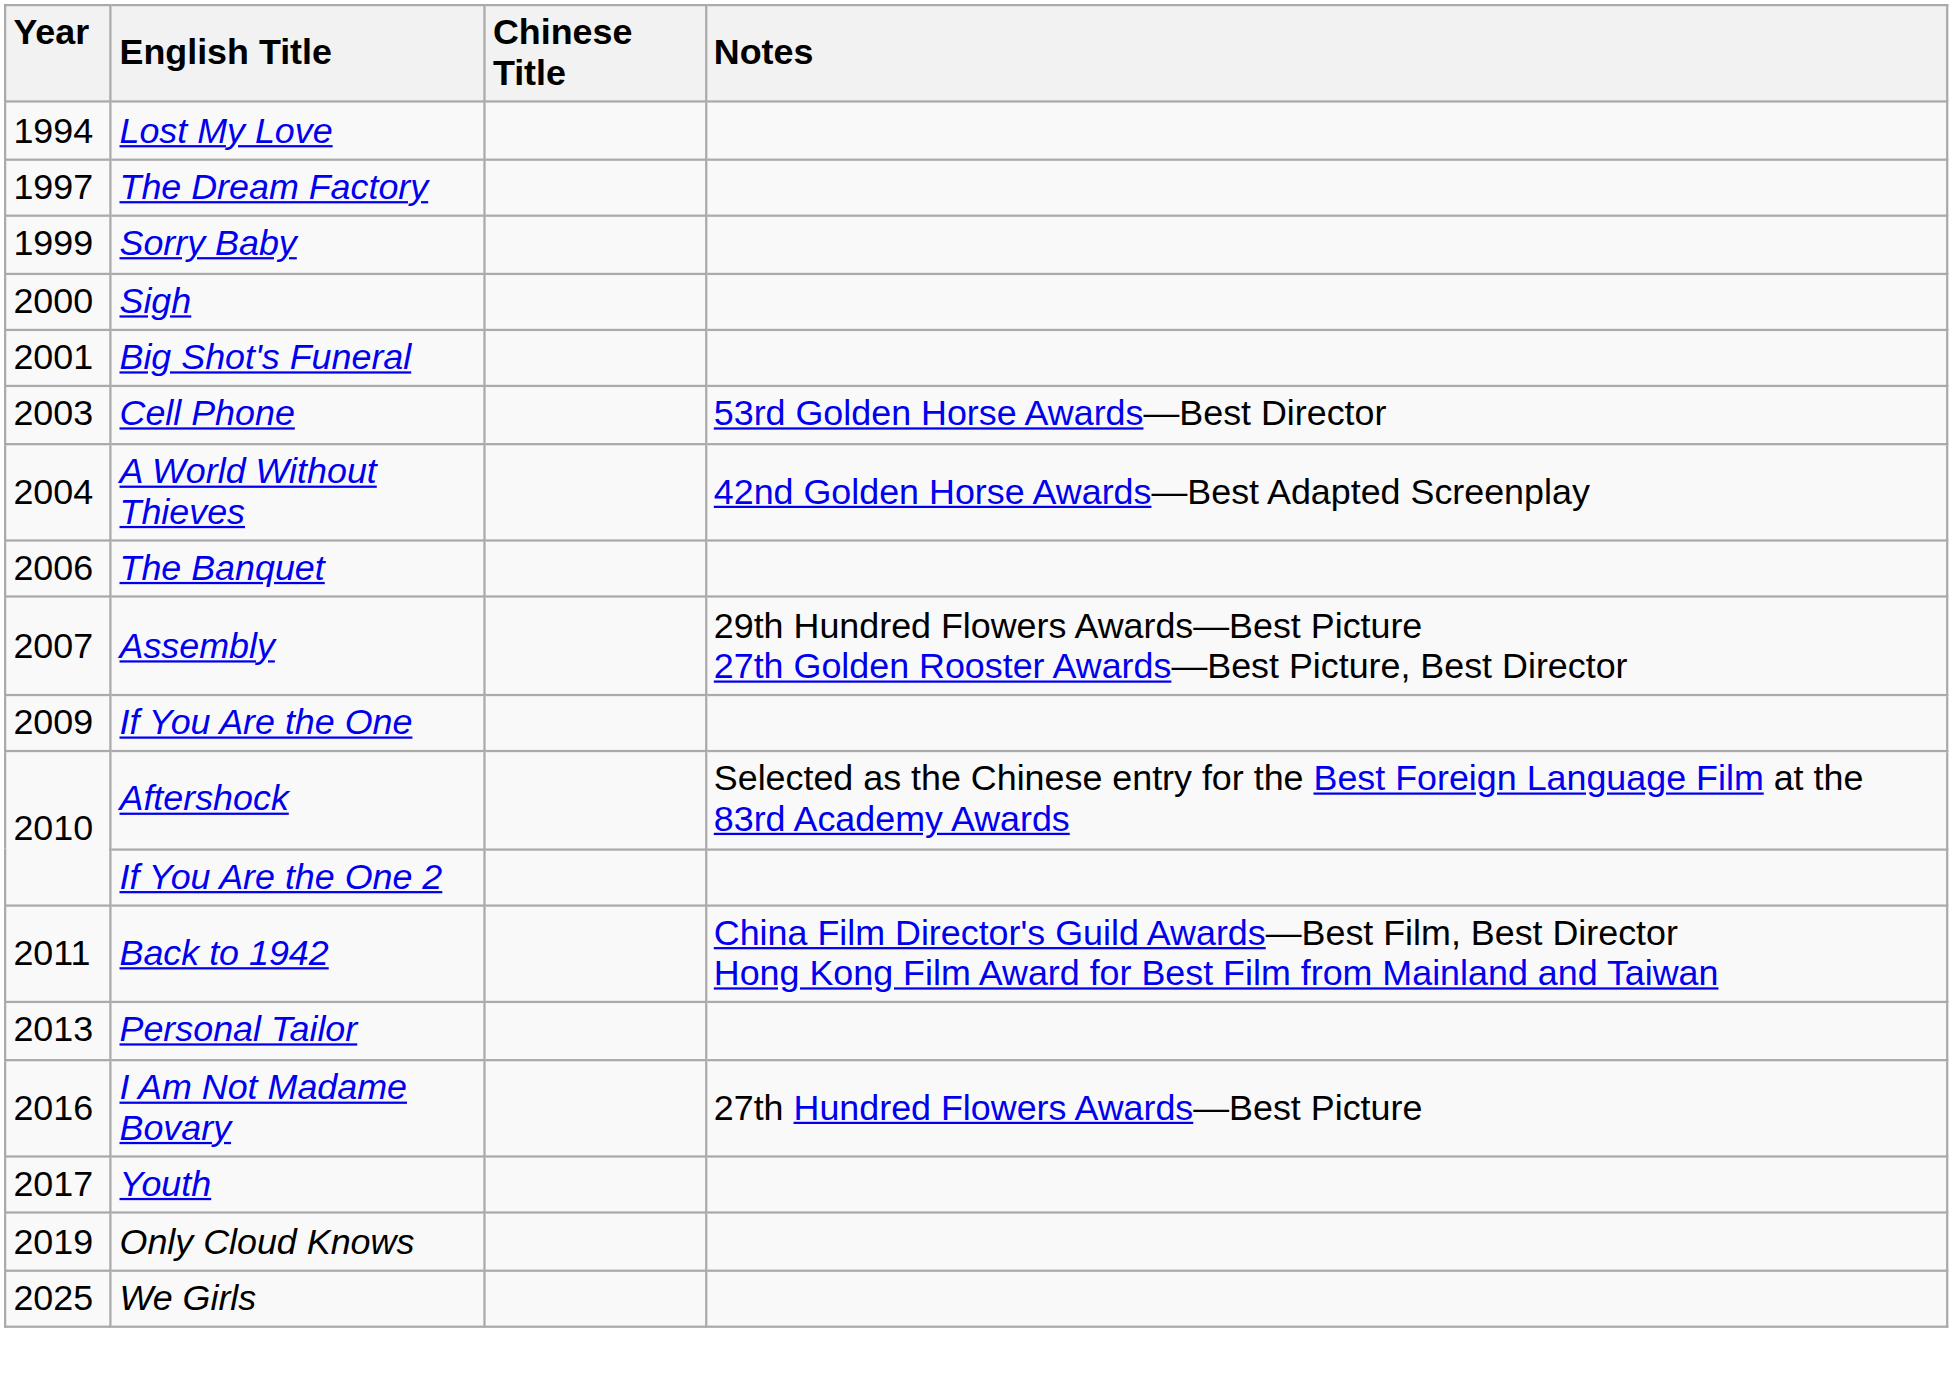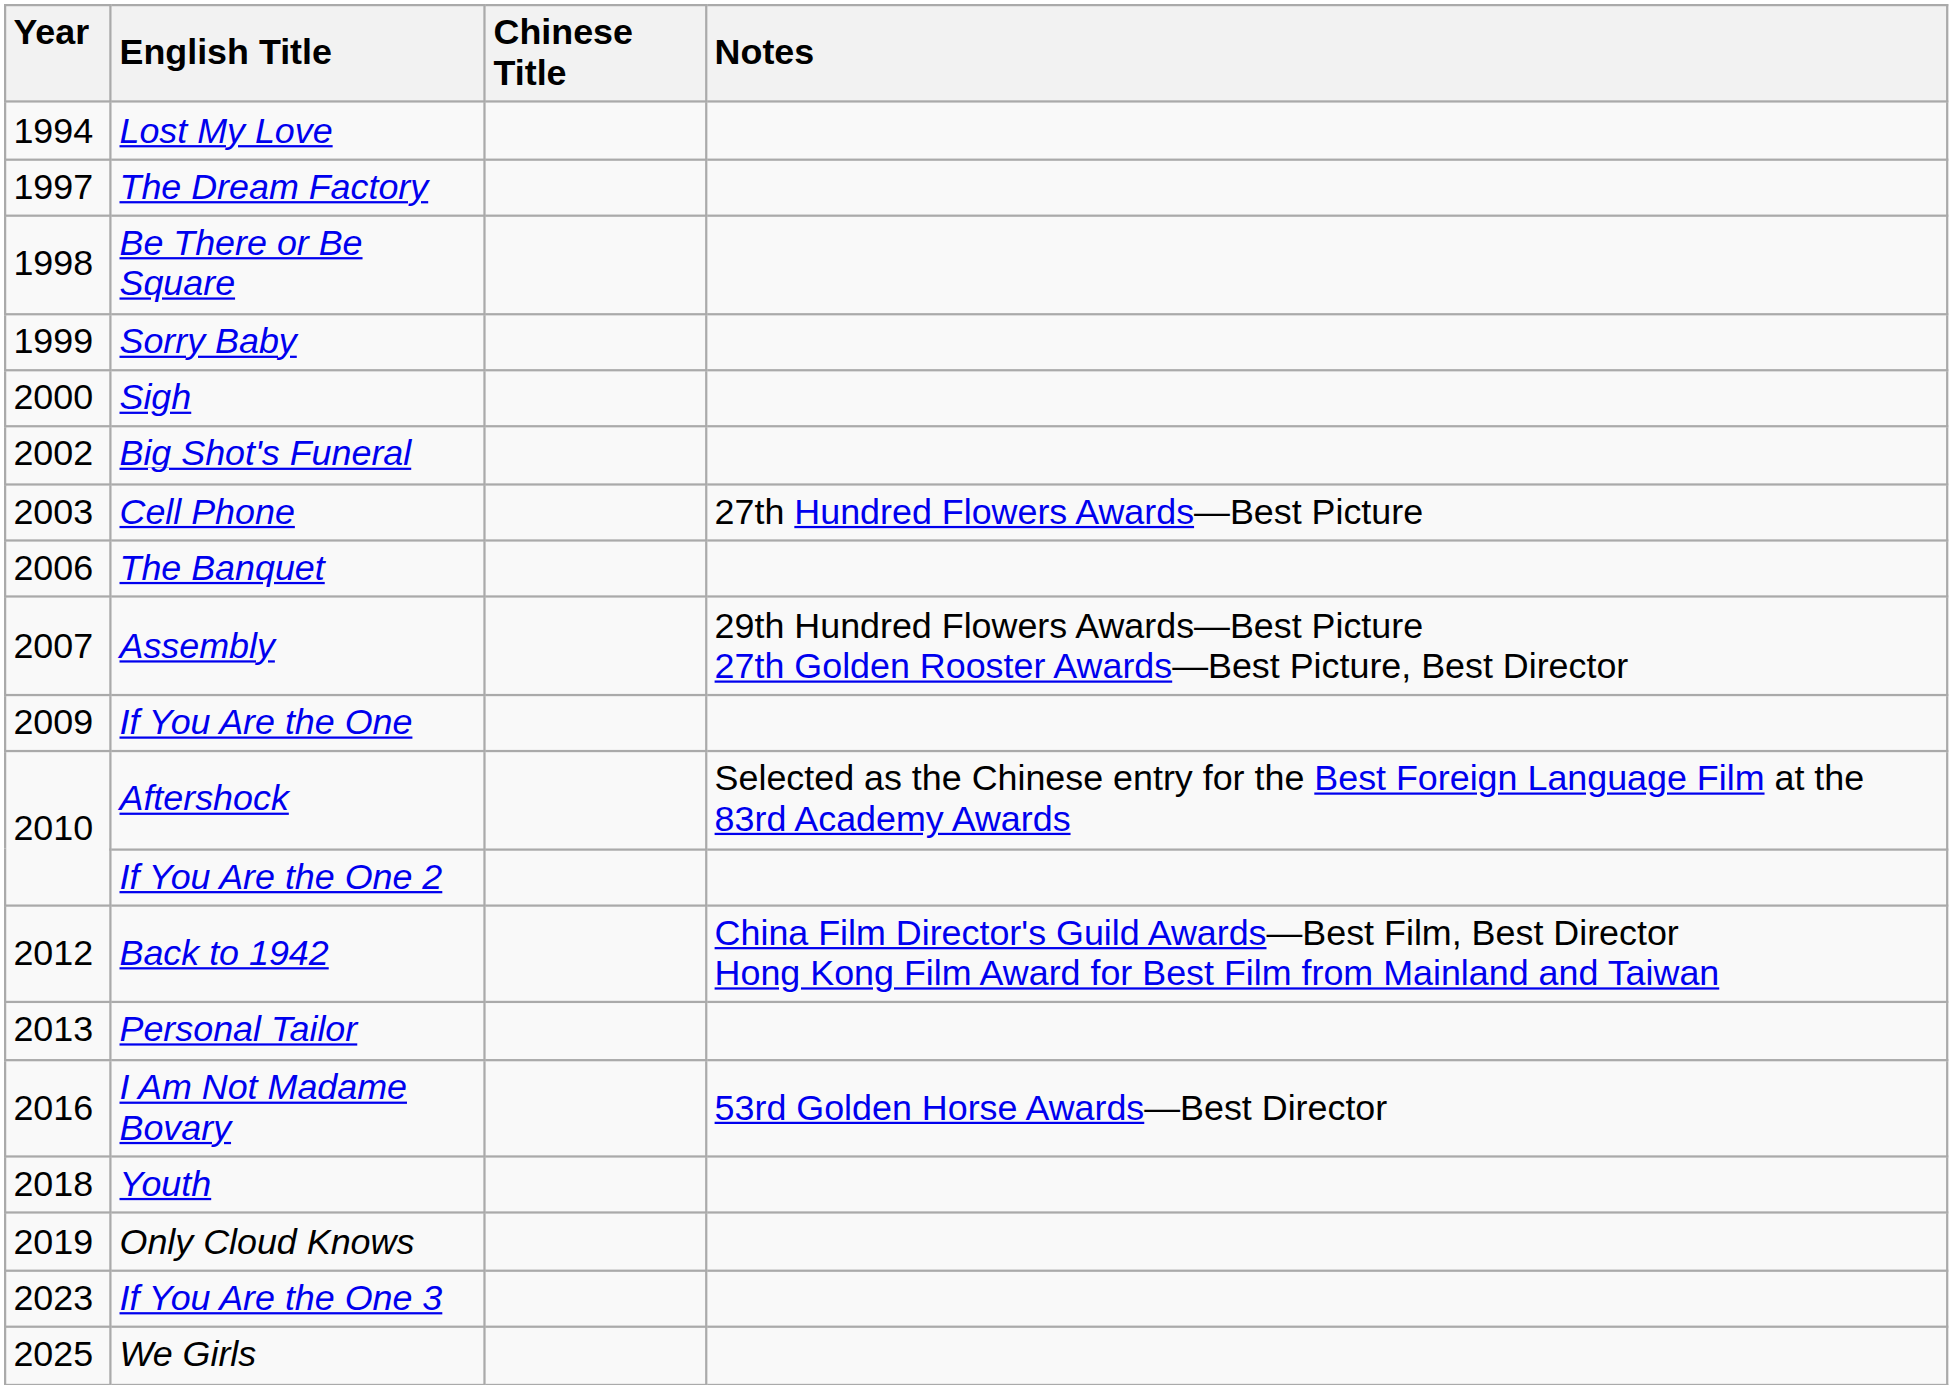 <table class="wikitable">
 <tr>
 <th style="vertical-align:top; text-align:left; width:40px;">Year</th>
 <th style="text-align:left;">English Title</th>
 <th style="text-align:left;">Chinese Title</th>
 <th style="text-align:left;">Notes</th>
 </tr>
 <tr>
 <td>1994</td>
 <td><em><a href='#'>Lost My Love</a></em></td>
 <td></td>
 <td></td>
 </tr>
 <tr>
 <td style="text-align:left;">1997</td>
 <td style="text-align:left;"><em><a href='#'>The Dream Factory</a></em></td>
 <td style="text-align:left;"></td>
 <td style="text-align:left;"></td>
 </tr>
 <tr>
+<td style="text-align:left;">1998</td>
+<td style="text-align:left;"><em><a href='#'>Be There or Be Square</a></em></td>
+<td style="text-align:left;"></td>
+<td style="text-align:left;"></td>
+</tr>
+<tr>
 <td style="text-align:left;">1999</td>
 <td style="text-align:left;"><em><a href='#'>Sorry Baby</a></em></td>
 <td style="text-align:left;"></td>
 <td style="text-align:left;"></td>
 </tr>
 <tr>
 <td style="text-align:left;">2000</td>
 <td style="text-align:left;"><em><a href='#'>Sigh</a></em></td>
 <td style="text-align:left;"></td>
 <td style="text-align:left;"></td>
 </tr>
 <tr>
-<td style="text-align:left;">2001</td>
+<td style="text-align:left;">2002</td>
 <td style="text-align:left;"><em><a href='#'>Big Shot's Funeral</a></em></td>
 <td style="text-align:left;"></td>
 <td style="text-align:left;"></td>
 </tr>
 <tr>
 <td style="text-align:left;">2003</td>
 <td style="text-align:left;"><em><a href='#'>Cell Phone</a></em></td>
 <td style="text-align:left;"></td>
-<td style="text-align:left; "><a href='#'>53rd Golden Horse Awards</a>—Best Director</td>
-</tr>
-<tr>
-<td style="text-align:left;">2004</td>
-<td style="text-align:left;"><em><a href='#'>A World Without Thieves</a></em></td>
-<td style="text-align:left;"></td>
-<td style="text-align:left;"><a href='#'>42nd Golden Horse Awards</a>—Best Adapted Screenplay</td>
+<td style="text-align:left;">27th <a href='#'>Hundred Flowers Awards</a>—Best Picture</td>
 </tr>
 <tr>
 <td style="text-align:left;">2006</td>
 <td style="text-align:left;"><em><a href='#'>The Banquet</a></em></td>
 <td style="text-align:left;"></td>
 <td style="text-align:left;"></td>
 </tr>
 <tr>
 <td style="text-align:left; ">2007</td>
 <td style="text-align:left; "><em><a href='#'>Assembly</a></em></td>
 <td style="text-align:left; "></td>
 <td style="text-align:left; ">29th Hundred Flowers Awards—Best Picture<br><a href='#'>27th Golden Rooster Awards</a>—Best Picture, Best Director</td>
 </tr>
 <tr>
 <td style="text-align:left; ">2009</td>
 <td style="text-align:left; "><em><a href='#'>If You Are the One</a></em></td>
 <td style="text-align:left; "></td>
 <td style="text-align:left; "></td>
 </tr>
 <tr>
 <td style="text-align:left;" rowspan="2">2010</td>
 <td style="text-align:left; "><em><a href='#'>Aftershock</a></em></td>
 <td style="text-align:left; "></td>
 <td style="text-align:left; ">Selected as the Chinese entry for the <a href='#'>Best Foreign Language Film</a> at the <a href='#'>83rd Academy Awards</a></td>
 </tr>
 <tr>
 <td style="text-align:left; "><em><a href='#'>If You Are the One 2</a></em></td>
 <td style="text-align:left; "></td>
 <td style="text-align:left; "></td>
 </tr>
 <tr>
-<td style="text-align:left;">2011</td>
+<td style="text-align:left;">2012</td>
 <td style="text-align:left;"><em><a href='#'>Back to 1942</a></em></td>
 <td style="text-align:left;"></td>
 <td style="text-align:left; "><a href='#'>China Film Director's Guild Awards</a>—Best Film, Best Director<br><a href='#'>Hong Kong Film Award for Best Film from Mainland and Taiwan</a></td>
 </tr>
 <tr>
 <td style="text-align:left; ">2013</td>
 <td style="text-align:left; "><em><a href='#'>Personal Tailor</a></em></td>
 <td style="text-align:left; "></td>
 <td style="text-align:left; "></td>
 </tr>
 <tr>
 <td style="text-align:left; ">2016</td>
 <td style="text-align:left; "><em><a href='#'>I Am Not Madame Bovary</a></em></td>
 <td style="text-align:left; "></td>
-<td style="text-align:left;">27th <a href='#'>Hundred Flowers Awards</a>—Best Picture</td>
+<td style="text-align:left; "><a href='#'>53rd Golden Horse Awards</a>—Best Director</td>
 </tr>
 <tr>
-<td>2017</td>
+<td>2018</td>
 <td><em><a href='#'>Youth</a></em></td>
 <td></td>
 <td></td>
 </tr>
 <tr>
 <td>2019</td>
 <td><em>Only Cloud Knows</em></td>
 <td></td>
 <td></td>
 </tr>
 <tr>
+<td>2023</td>
+<td><em><a href='#'>If You Are the One 3</a></em></td>
+<td></td>
+<td></td>
+</tr>
+<tr>
 <td>2025</td>
 <td><em>We Girls</em></td>
 <td></td>
 <td></td>
 </tr>
 </table>
